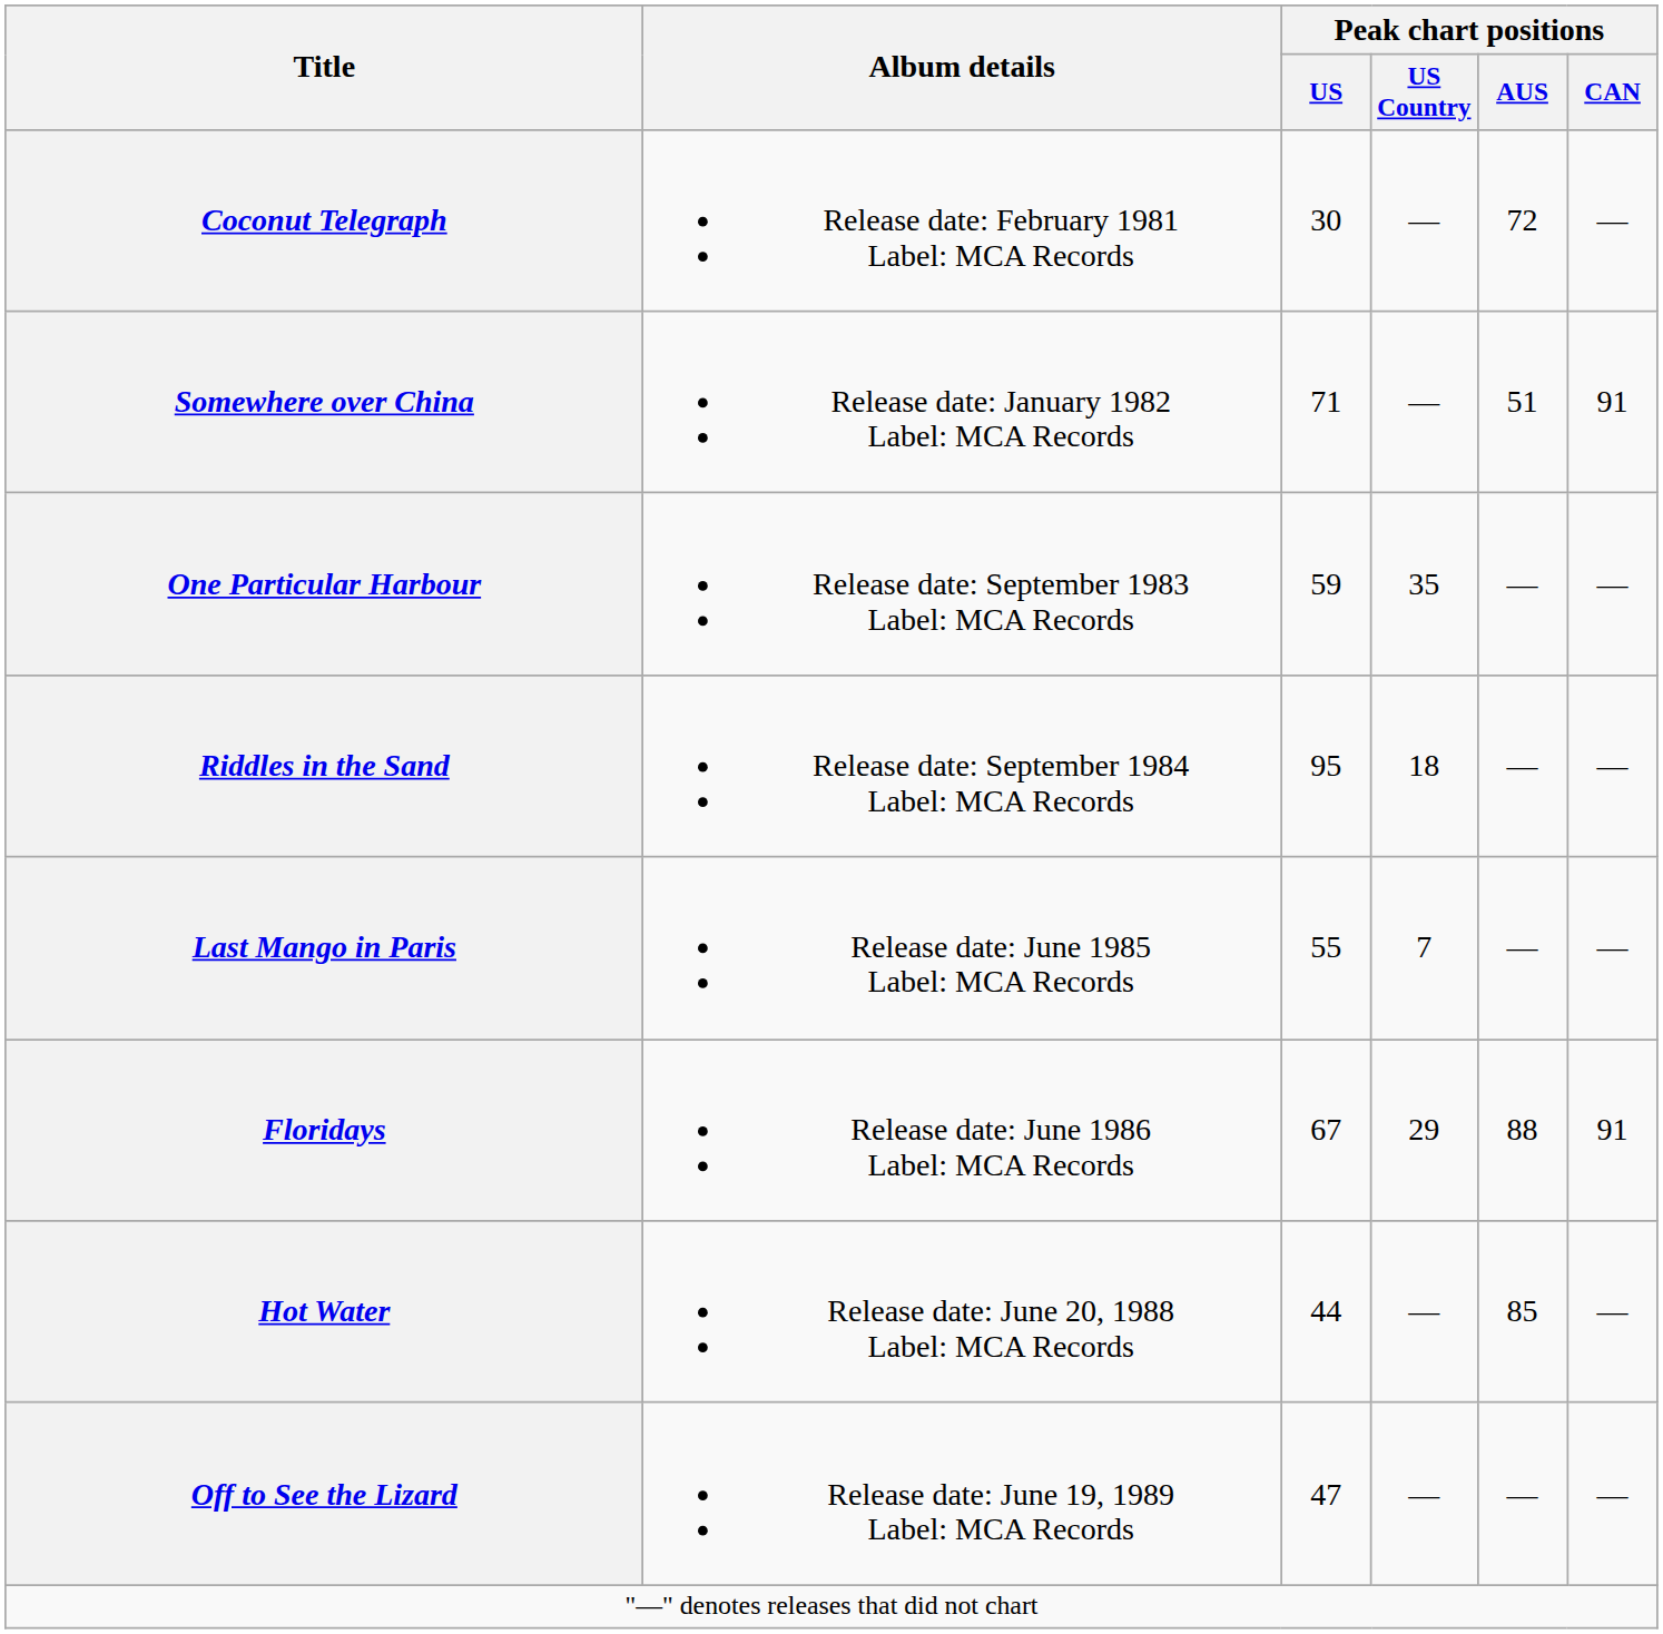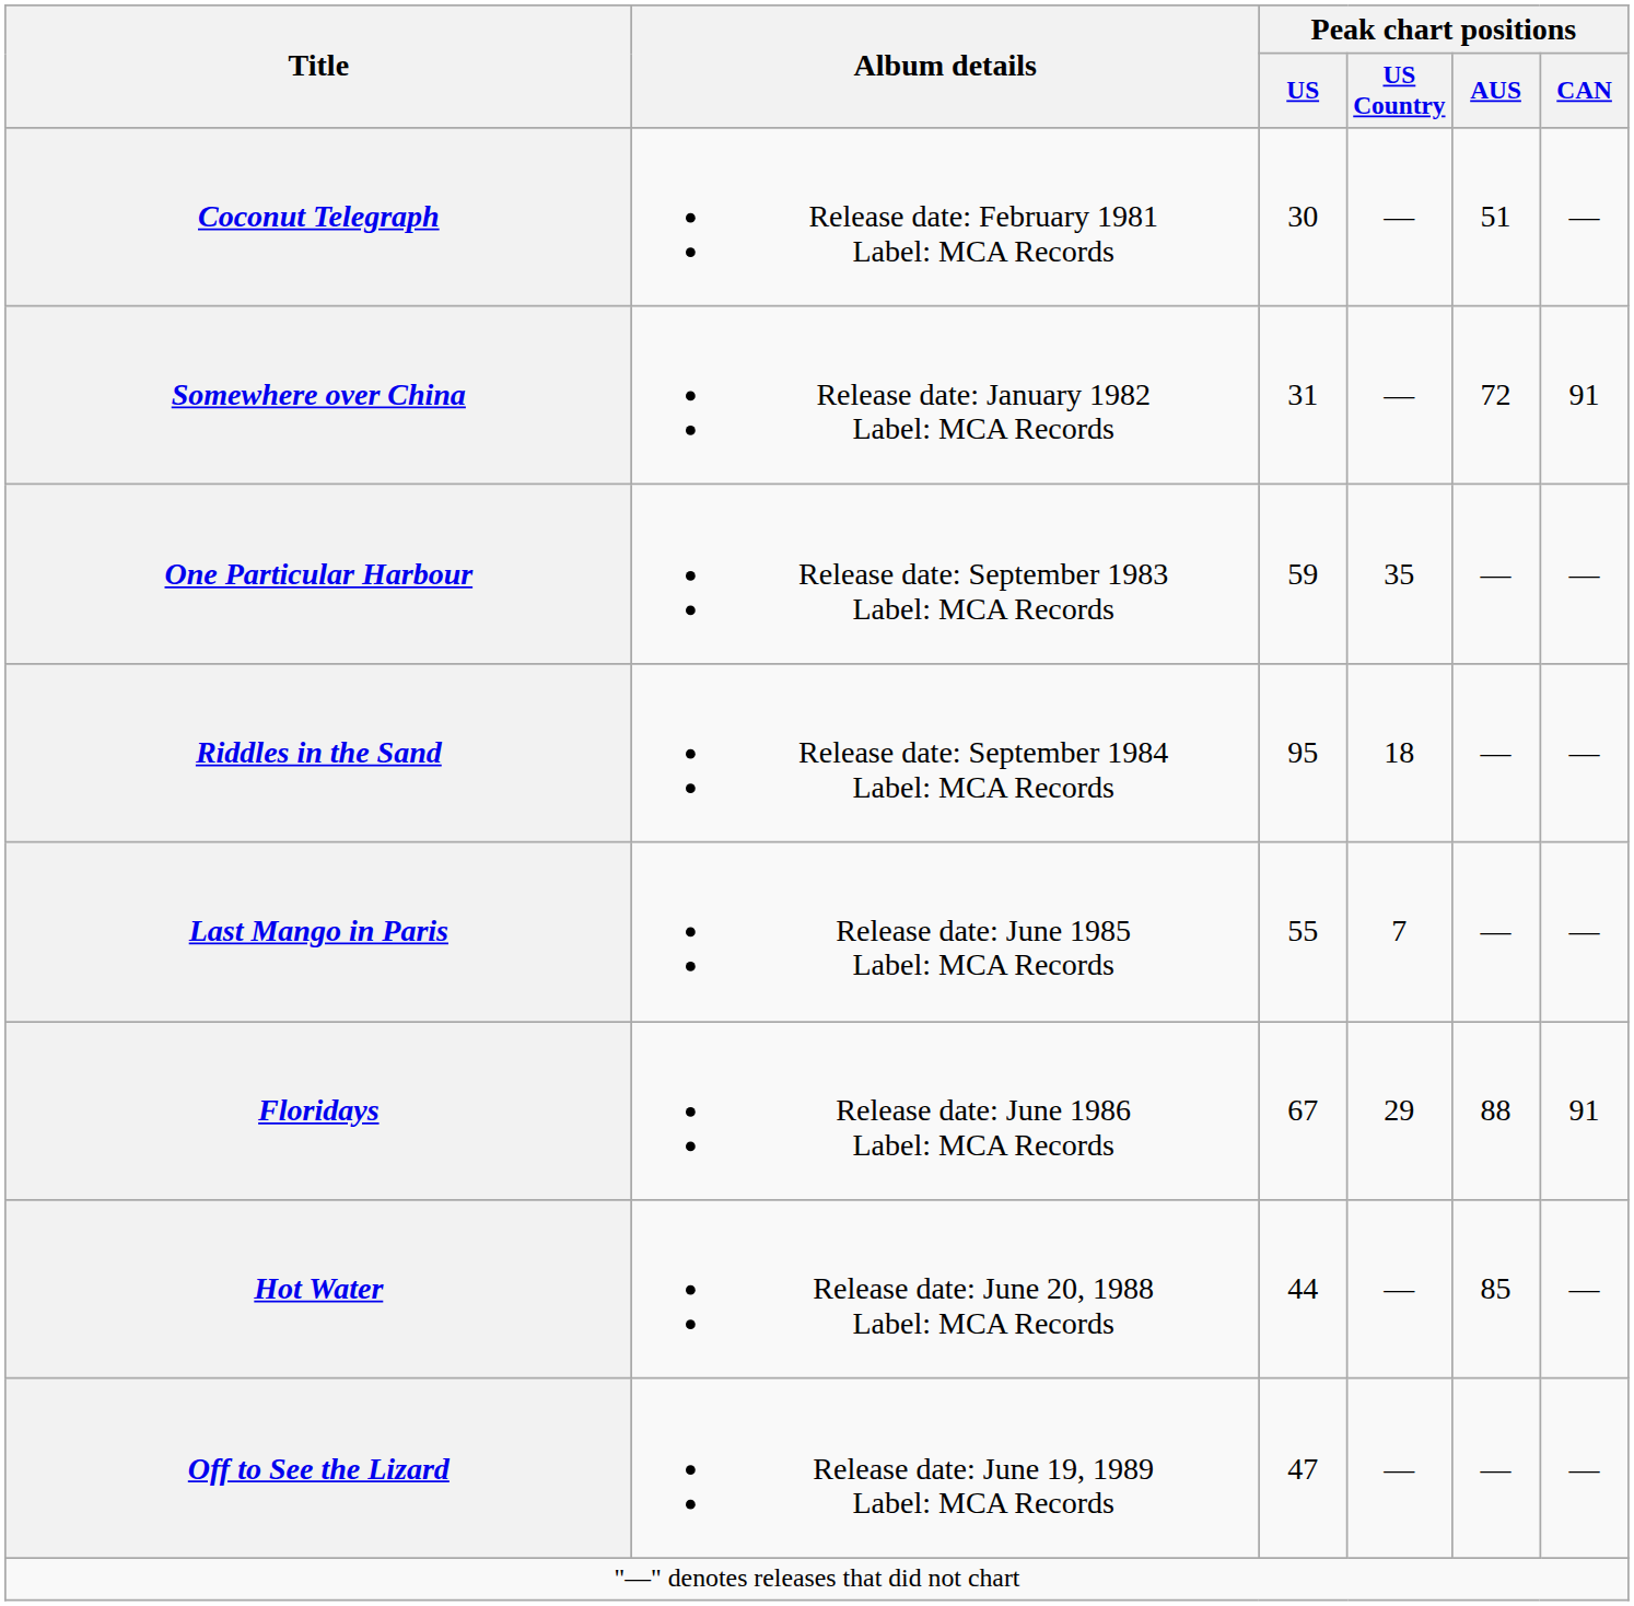 <table class="wikitable plainrowheaders" style="text-align:center;">
 <tr>
 <th rowspan="2" style="width:20em;">Title</th>
 <th rowspan="2" style="width:20em;">Album details</th>
 <th colspan="4">Peak chart positions</th>
 </tr>
 <tr style="font-size:smaller;">
 <th width="40"><a href='#'>US</a><br></th>
 <th width="40"><a href='#'>US Country</a><br></th>
 <th width="40"><a href='#'>AUS</a><br></th>
 <th width="40"><a href='#'>CAN</a><br></th>
 </tr>
 <tr>
 <th scope="row"><em><a href='#'>Coconut Telegraph</a></em></th>
 <td><br><ul><li>Release date: February 1981</li><li>Label: MCA Records</li></ul></td>
 <td>30</td>
 <td>—</td>
-<td>72</td>
+<td>51</td>
 <td>—</td>
 </tr>
 <tr>
 <th scope="row"><em><a href='#'>Somewhere over China</a></em></th>
 <td><br><ul><li>Release date: January 1982</li><li>Label: MCA Records</li></ul></td>
-<td>71</td>
+<td>31</td>
 <td>—</td>
-<td>51</td>
+<td>72</td>
 <td>91</td>
 </tr>
 <tr>
 <th scope="row"><em><a href='#'>One Particular Harbour</a></em></th>
 <td><br><ul><li>Release date: September 1983</li><li>Label: MCA Records</li></ul></td>
 <td>59</td>
 <td>35</td>
 <td>—</td>
 <td>—</td>
 </tr>
 <tr>
 <th scope="row"><em><a href='#'>Riddles in the Sand</a></em></th>
 <td><br><ul><li>Release date: September 1984</li><li>Label: MCA Records</li></ul></td>
 <td>95</td>
 <td>18</td>
 <td>—</td>
 <td>—</td>
 </tr>
 <tr>
 <th scope="row"><em><a href='#'>Last Mango in Paris</a></em></th>
 <td><br><ul><li>Release date: June 1985</li><li>Label: MCA Records</li></ul></td>
 <td>55</td>
 <td>7</td>
 <td>—</td>
 <td>—</td>
 </tr>
 <tr>
 <th scope="row"><em><a href='#'>Floridays</a></em></th>
 <td><br><ul><li>Release date: June 1986</li><li>Label: MCA Records</li></ul></td>
 <td>67</td>
 <td>29</td>
 <td>88</td>
 <td>91</td>
 </tr>
 <tr>
 <th scope="row"><em><a href='#'>Hot Water</a></em></th>
 <td><br><ul><li>Release date: June 20, 1988</li><li>Label: MCA Records</li></ul></td>
 <td>44</td>
 <td>—</td>
 <td>85</td>
 <td>—</td>
 </tr>
 <tr>
 <th scope="row"><em><a href='#'>Off to See the Lizard</a></em></th>
 <td><br><ul><li>Release date: June 19, 1989</li><li>Label: MCA Records</li></ul></td>
 <td>47</td>
 <td>—</td>
 <td>—</td>
 <td>—</td>
 </tr>
 <tr>
 <td colspan="6" style="font-size:85%">"—" denotes releases that did not chart</td>
 </tr>
 </table>
